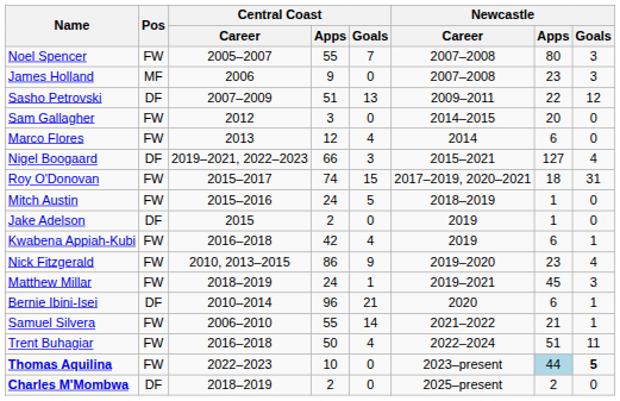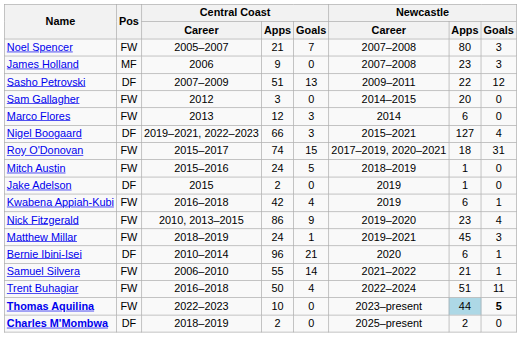 <table class="wikitable" style="text-align: center">
 <tr>
 <th rowspan=2>Name</th>
 <th rowspan=2>Pos</th>
 <th colspan=3>Central Coast</th>
 <th colspan=3>Newcastle</th>
 </tr>
 <tr>
 <th>Career</th>
 <th>Apps</th>
 <th>Goals</th>
 <th>Career</th>
 <th>Apps</th>
 <th>Goals</th>
 </tr>
 <tr>
 <td align=left><a href='#'>Noel Spencer</a></td>
 <td>FW</td>
 <td>2005–2007</td>
-<td>55</td>
+<td>21</td>
 <td>7</td>
 <td>2007–2008</td>
 <td>80</td>
 <td>3</td>
 </tr>
 <tr>
 <td align=left><a href='#'>James Holland</a></td>
 <td>MF</td>
 <td>2006</td>
 <td>9</td>
 <td>0</td>
 <td>2007–2008</td>
 <td>23</td>
 <td>3</td>
 </tr>
 <tr>
 <td align=left><a href='#'>Sasho Petrovski</a></td>
 <td>DF</td>
 <td>2007–2009</td>
 <td>51</td>
 <td>13</td>
 <td>2009–2011</td>
 <td>22</td>
 <td>12</td>
 </tr>
 <tr>
 <td align=left><a href='#'>Sam Gallagher</a></td>
 <td>FW</td>
 <td>2012</td>
 <td>3</td>
 <td>0</td>
 <td>2014–2015</td>
 <td>20</td>
 <td>0</td>
 </tr>
 <tr>
 <td align=left><a href='#'>Marco Flores</a></td>
 <td>FW</td>
 <td>2013</td>
 <td>12</td>
-<td>4</td>
+<td>3</td>
 <td>2014</td>
 <td>6</td>
 <td>0</td>
 </tr>
 <tr>
 <td align=left><a href='#'>Nigel Boogaard</a></td>
 <td>DF</td>
 <td>2019–2021, 2022–2023</td>
 <td>66</td>
 <td>3</td>
 <td>2015–2021</td>
 <td>127</td>
 <td>4</td>
 </tr>
 <tr>
 <td align=left><a href='#'>Roy O'Donovan</a></td>
 <td>FW</td>
 <td>2015–2017</td>
 <td>74</td>
 <td>15</td>
 <td>2017–2019, 2020–2021</td>
 <td>18</td>
 <td>31</td>
 </tr>
 <tr>
 <td align=left><a href='#'>Mitch Austin</a></td>
 <td>FW</td>
 <td>2015–2016</td>
 <td>24</td>
 <td>5</td>
 <td>2018–2019</td>
 <td>1</td>
 <td>0</td>
 </tr>
 <tr>
 <td align=left><a href='#'>Jake Adelson</a></td>
 <td>DF</td>
 <td>2015</td>
 <td>2</td>
 <td>0</td>
 <td>2019</td>
 <td>1</td>
 <td>0</td>
 </tr>
 <tr>
 <td align=left><a href='#'>Kwabena Appiah-Kubi</a></td>
 <td>FW</td>
 <td>2016–2018</td>
 <td>42</td>
 <td>4</td>
 <td>2019</td>
 <td>6</td>
 <td>1</td>
 </tr>
 <tr>
 <td align=left><a href='#'>Nick Fitzgerald</a></td>
 <td>FW</td>
 <td>2010, 2013–2015</td>
 <td>86</td>
 <td>9</td>
 <td>2019–2020</td>
 <td>23</td>
 <td>4</td>
 </tr>
 <tr>
 <td align=left><a href='#'>Matthew Millar</a></td>
 <td>FW</td>
 <td>2018–2019</td>
 <td>24</td>
 <td>1</td>
 <td>2019–2021</td>
 <td>45</td>
 <td>3</td>
 </tr>
 <tr>
 <td align=left><a href='#'>Bernie Ibini-Isei</a></td>
 <td>DF</td>
 <td>2010–2014</td>
 <td>96</td>
 <td>21</td>
 <td>2020</td>
 <td>6</td>
 <td>1</td>
 </tr>
 <tr>
 <td align=left><a href='#'>Samuel Silvera</a></td>
 <td>FW</td>
 <td>2006–2010</td>
 <td>55</td>
 <td>14</td>
 <td>2021–2022</td>
 <td>21</td>
 <td>1</td>
 </tr>
 <tr>
 <td align=left><a href='#'>Trent Buhagiar</a></td>
 <td>FW</td>
 <td>2016–2018</td>
 <td>50</td>
 <td>4</td>
 <td>2022–2024</td>
 <td>51</td>
 <td>11</td>
 </tr>
 <tr>
 <td align=left><strong><a href='#'>Thomas Aquilina</a></strong></td>
 <td>FW</td>
 <td>2022–2023</td>
 <td>10</td>
 <td>0</td>
 <td>2023–present</td>
 <td style="background: lightblue;">44</td>
 <td><strong>5</strong></td>
 </tr>
 <tr>
 <td align=left><strong><a href='#'>Charles M'Mombwa</a></strong></td>
 <td>DF</td>
 <td>2018–2019</td>
 <td>2</td>
 <td>0</td>
 <td>2025–present</td>
 <td>2</td>
 <td>0</td>
 </tr>
 </table>
